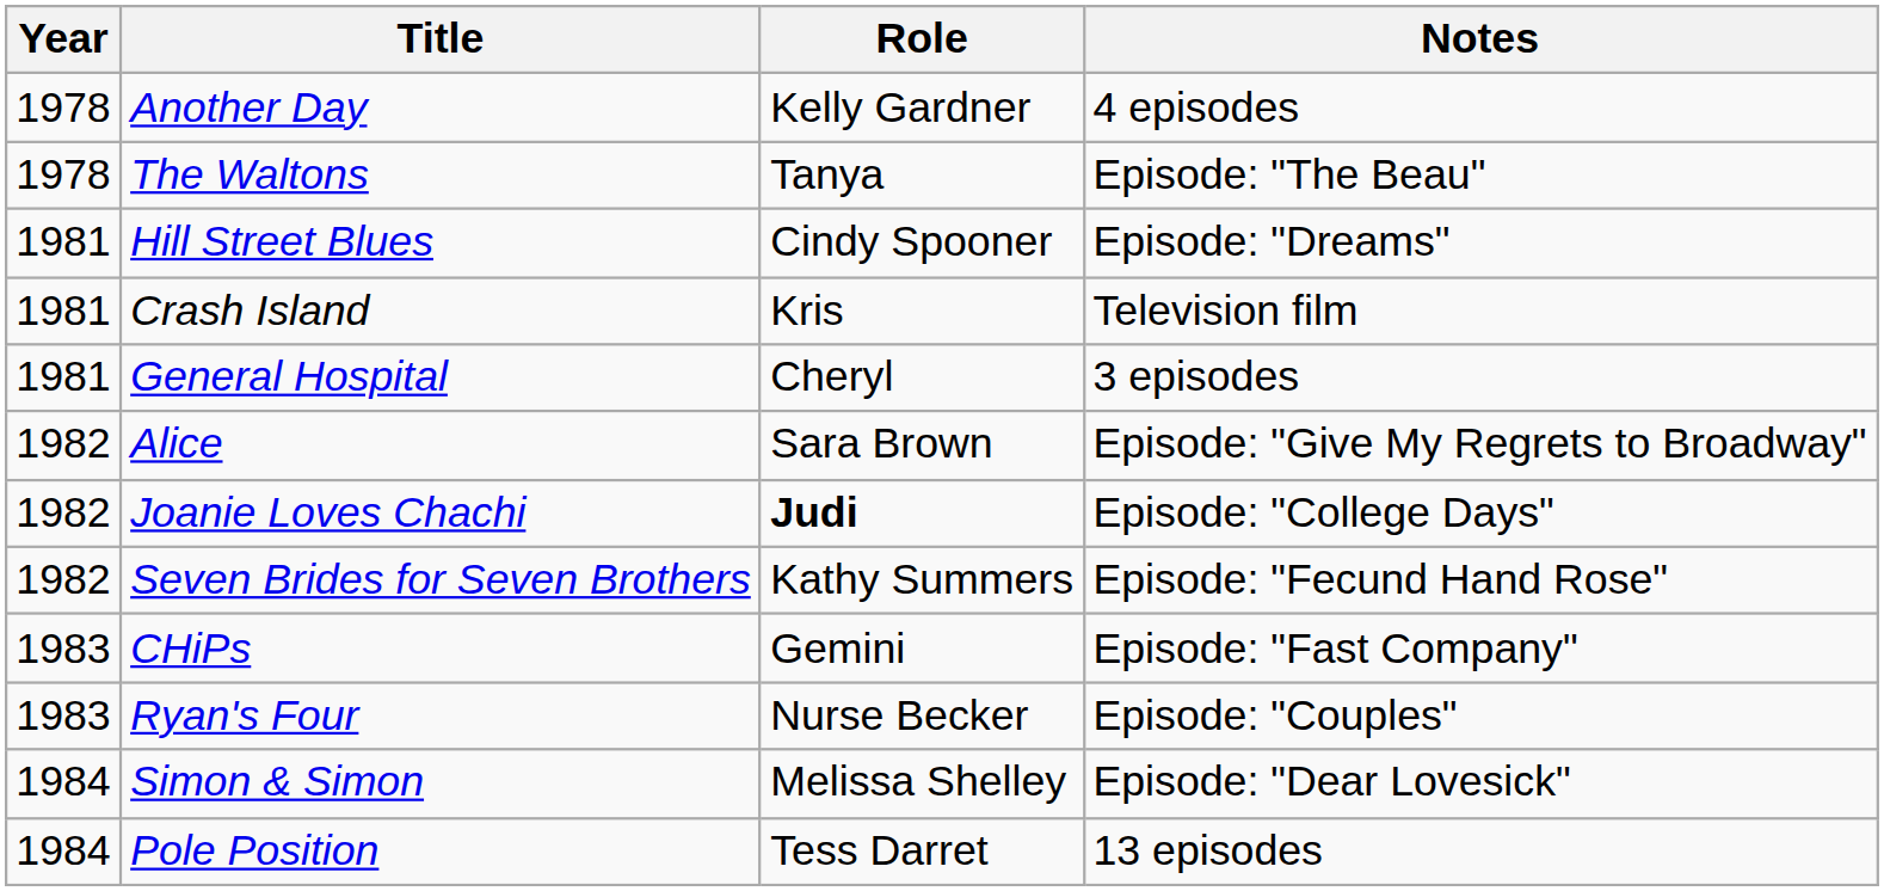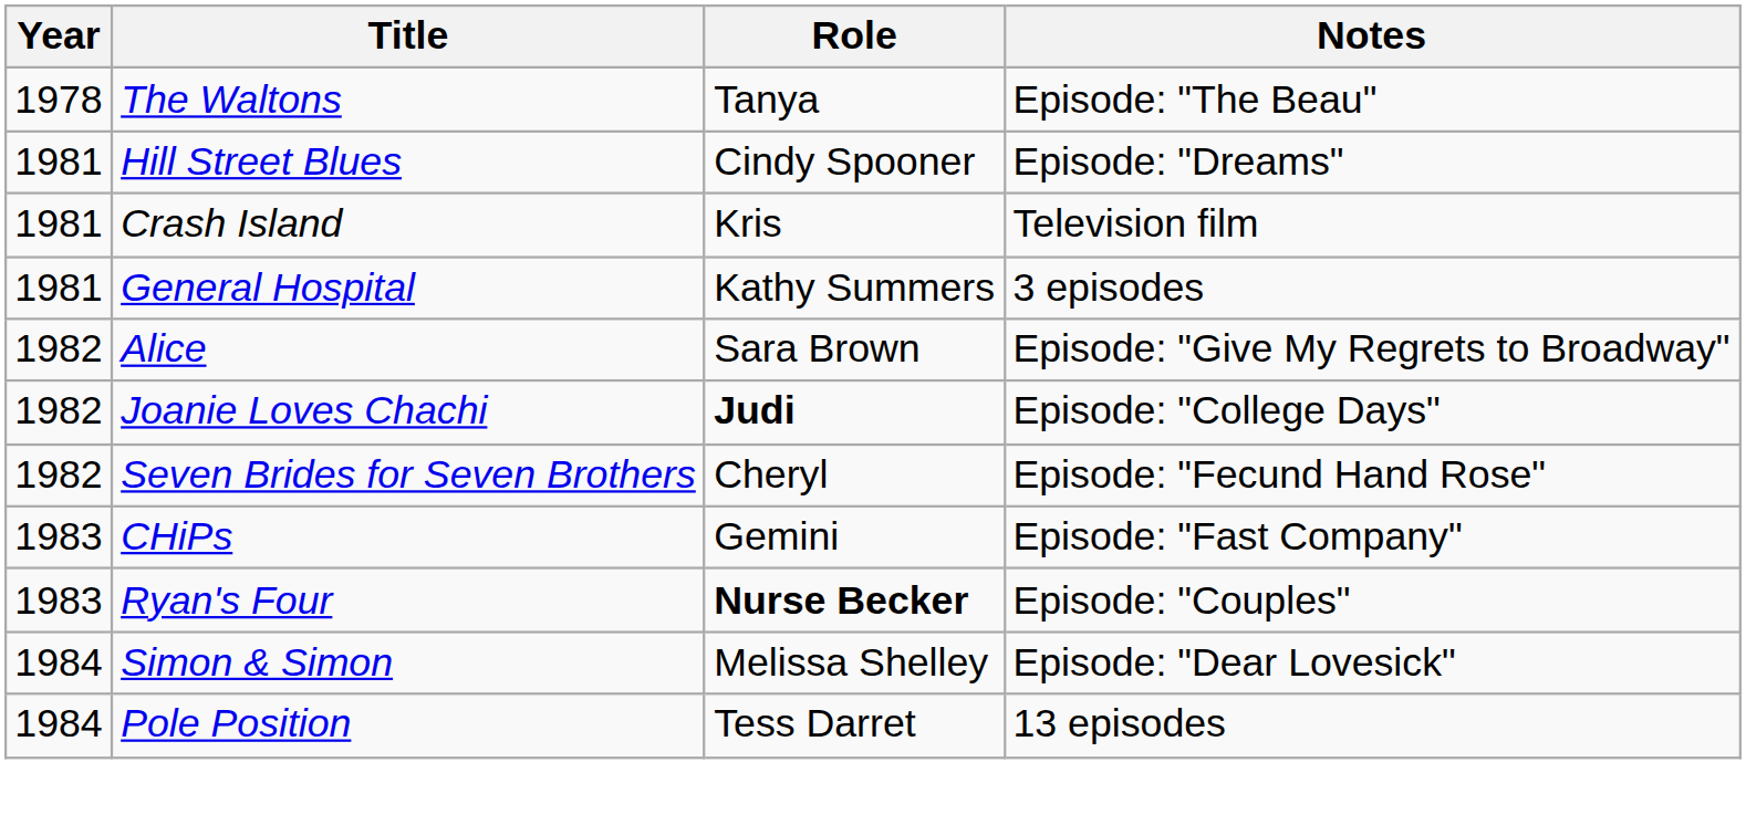 <table class="wikitable sortable">
 <tr>
 <th>Year</th>
 <th>Title</th>
 <th>Role</th>
 <th>Notes</th>
-</tr>
-<tr>
-<td>1978</td>
-<td><a href='#'><em>Another Day</em></a></td>
-<td>Kelly Gardner</td>
-<td>4 episodes</td>
 </tr>
 <tr>
 <td>1978</td>
 <td><em><a href='#'>The Waltons</a></em></td>
 <td>Tanya</td>
 <td>Episode: "The Beau"</td>
 </tr>
 <tr>
 <td>1981</td>
 <td><em><a href='#'>Hill Street Blues</a></em></td>
 <td>Cindy Spooner</td>
 <td>Episode: "Dreams"</td>
 </tr>
 <tr>
 <td>1981</td>
 <td><em>Crash Island</em></td>
 <td>Kris</td>
 <td>Television film</td>
 </tr>
 <tr>
 <td>1981</td>
 <td><em><a href='#'>General Hospital</a></em></td>
-<td>Cheryl</td>
+<td>Kathy Summers</td>
 <td>3 episodes</td>
 </tr>
 <tr>
 <td>1982</td>
 <td><a href='#'><em>Alice</em></a></td>
 <td>Sara Brown</td>
 <td>Episode: "Give My Regrets to Broadway"</td>
 </tr>
 <tr>
 <td>1982</td>
 <td><em><a href='#'>Joanie Loves Chachi</a></em></td>
 <td><strong>Judi</strong></td>
 <td>Episode: "College Days"</td>
 </tr>
 <tr>
 <td>1982</td>
 <td><a href='#'><em>Seven Brides for Seven Brothers</em></a></td>
-<td>Kathy Summers</td>
+<td>Cheryl</td>
 <td>Episode: "Fecund Hand Rose"</td>
 </tr>
 <tr>
 <td>1983</td>
 <td><em><a href='#'>CHiPs</a></em></td>
 <td>Gemini</td>
 <td>Episode: "Fast Company"</td>
 </tr>
 <tr>
 <td>1983</td>
 <td><em><a href='#'>Ryan's Four</a></em></td>
-<td>Nurse Becker</td>
+<td><strong>Nurse Becker</strong></td>
 <td>Episode: "Couples"</td>
 </tr>
 <tr>
 <td>1984</td>
 <td><em><a href='#'>Simon & Simon</a></em></td>
 <td>Melissa Shelley</td>
 <td>Episode: "Dear Lovesick"</td>
 </tr>
 <tr>
 <td>1984</td>
 <td><a href='#'><em>Pole Position</em></a></td>
 <td>Tess Darret</td>
 <td>13 episodes</td>
 </tr>
 </table>
